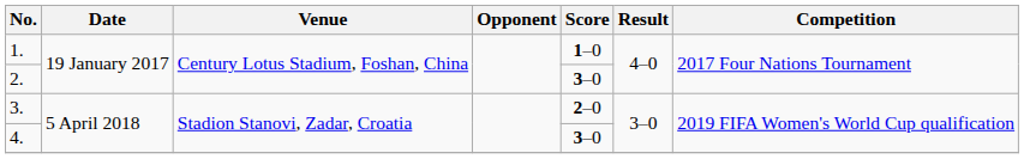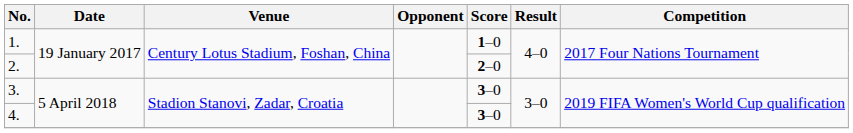 <table class="wikitable">
 <tr>
 <th>No.</th>
 <th>Date</th>
 <th>Venue</th>
 <th>Opponent</th>
 <th>Score</th>
 <th>Result</th>
 <th>Competition</th>
 </tr>
 <tr>
 <td>1.</td>
 <td rowspan=2>19 January 2017</td>
 <td rowspan=2><a href='#'>Century Lotus Stadium</a>, <a href='#'>Foshan</a>, <a href='#'>China</a></td>
 <td rowspan=2></td>
 <td align=center><strong>1</strong>–0</td>
 <td rowspan=2 align=center>4–0</td>
 <td rowspan=2><a href='#'>2017 Four Nations Tournament</a></td>
 </tr>
 <tr>
 <td>2.</td>
-<td align=center><strong>3</strong>–0</td>
+<td align=center><strong>2</strong>–0</td>
 </tr>
 <tr>
 <td>3.</td>
 <td rowspan=2>5 April 2018</td>
 <td rowspan=2><a href='#'>Stadion Stanovi</a>, <a href='#'>Zadar</a>, <a href='#'>Croatia</a></td>
 <td rowspan=2></td>
-<td align=center><strong>2</strong>–0</td>
+<td align=center><strong>3</strong>–0</td>
 <td rowspan=2 align=center>3–0</td>
 <td rowspan=2><a href='#'>2019 FIFA Women's World Cup qualification</a></td>
 </tr>
 <tr>
 <td>4.</td>
 <td align=center><strong>3</strong>–0</td>
 </tr>
 <tr>
 </tr>
 </table>
